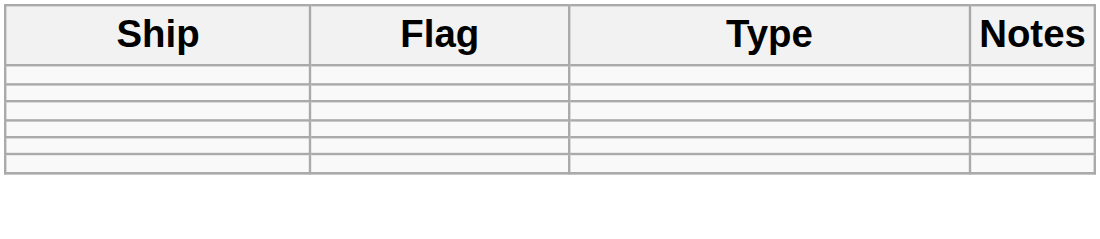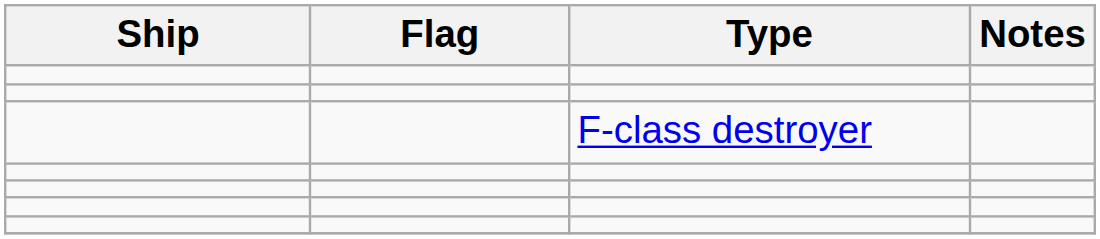 <table class="wikitable sortable">
 <tr>
 <th scope="col" width="120px">Ship</th>
 <th scope="col" width="100px">Flag</th>
 <th scope="col" width="160px">Type</th>
 <th>Notes</th>
 </tr>
 <tr>
 <td align="left"></td>
 <td align="left"></td>
 <td align="left"></td>
 <td align="left"></td>
 </tr>
 <tr>
 <td align="left"></td>
 <td align="left"></td>
 <td align="left"></td>
+<td align="left"></td>
+</tr>
+<tr>
+<td align="left"></td>
+<td align="left"></td>
+<td align="left"><a href='#'>F-class destroyer</a></td>
 <td align="left"></td>
 </tr>
 <tr>
 <td align="left"></td>
 <td align="left"></td>
 <td align="left"></td>
 <td align="left"></td>
 </tr>
 <tr>
 <td align="left"></td>
 <td align="left"></td>
 <td align="left"></td>
 <td align="left"></td>
 </tr>
 <tr>
 <td align="left"></td>
 <td align="left"></td>
 <td align="left"></td>
 <td align="left"></td>
 </tr>
 <tr>
 <td align="left"></td>
 <td align="left"></td>
 <td align="left"></td>
 <td align="left"></td>
 </tr>
 <tr>
 </tr>
 </table>
